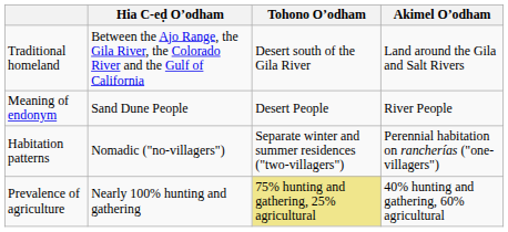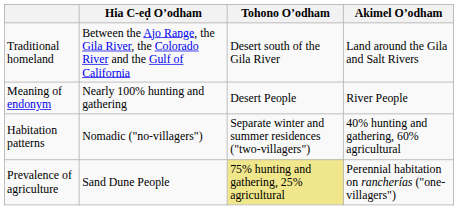 <table class="wikitable">
 <tr>
 <th></th>
 <th>Hia C-eḍ Oʼodham</th>
 <th>Tohono Oʼodham</th>
 <th>Akimel Oʼodham</th>
 </tr>
 <tr>
 <td>Traditional homeland</td>
 <td>Between the <a href='#'>Ajo Range</a>, the <a href='#'>Gila River</a>, the <a href='#'>Colorado River</a> and the <a href='#'>Gulf of California</a></td>
 <td>Desert south of the Gila River</td>
 <td>Land around the Gila and Salt Rivers</td>
 </tr>
 <tr>
 <td>Meaning of <a href='#'>endonym</a></td>
-<td>Sand Dune People</td>
+<td>Nearly 100% hunting and gathering</td>
 <td>Desert People</td>
 <td>River People</td>
 </tr>
 <tr>
 <td>Habitation patterns</td>
 <td>Nomadic ("no-villagers")</td>
 <td>Separate winter and summer residences ("two-villagers")</td>
-<td>Perennial habitation on <em>rancherías</em> ("one-villagers")</td>
+<td>40% hunting and gathering, 60% agricultural</td>
 </tr>
 <tr>
 <td>Prevalence of agriculture </td>
-<td>Nearly 100% hunting and gathering</td>
+<td>Sand Dune People</td>
 <td style="background: khaki;">75% hunting and gathering, 25% agricultural</td>
-<td>40% hunting and gathering, 60% agricultural</td>
+<td>Perennial habitation on <em>rancherías</em> ("one-villagers")</td>
 </tr>
 </table>
